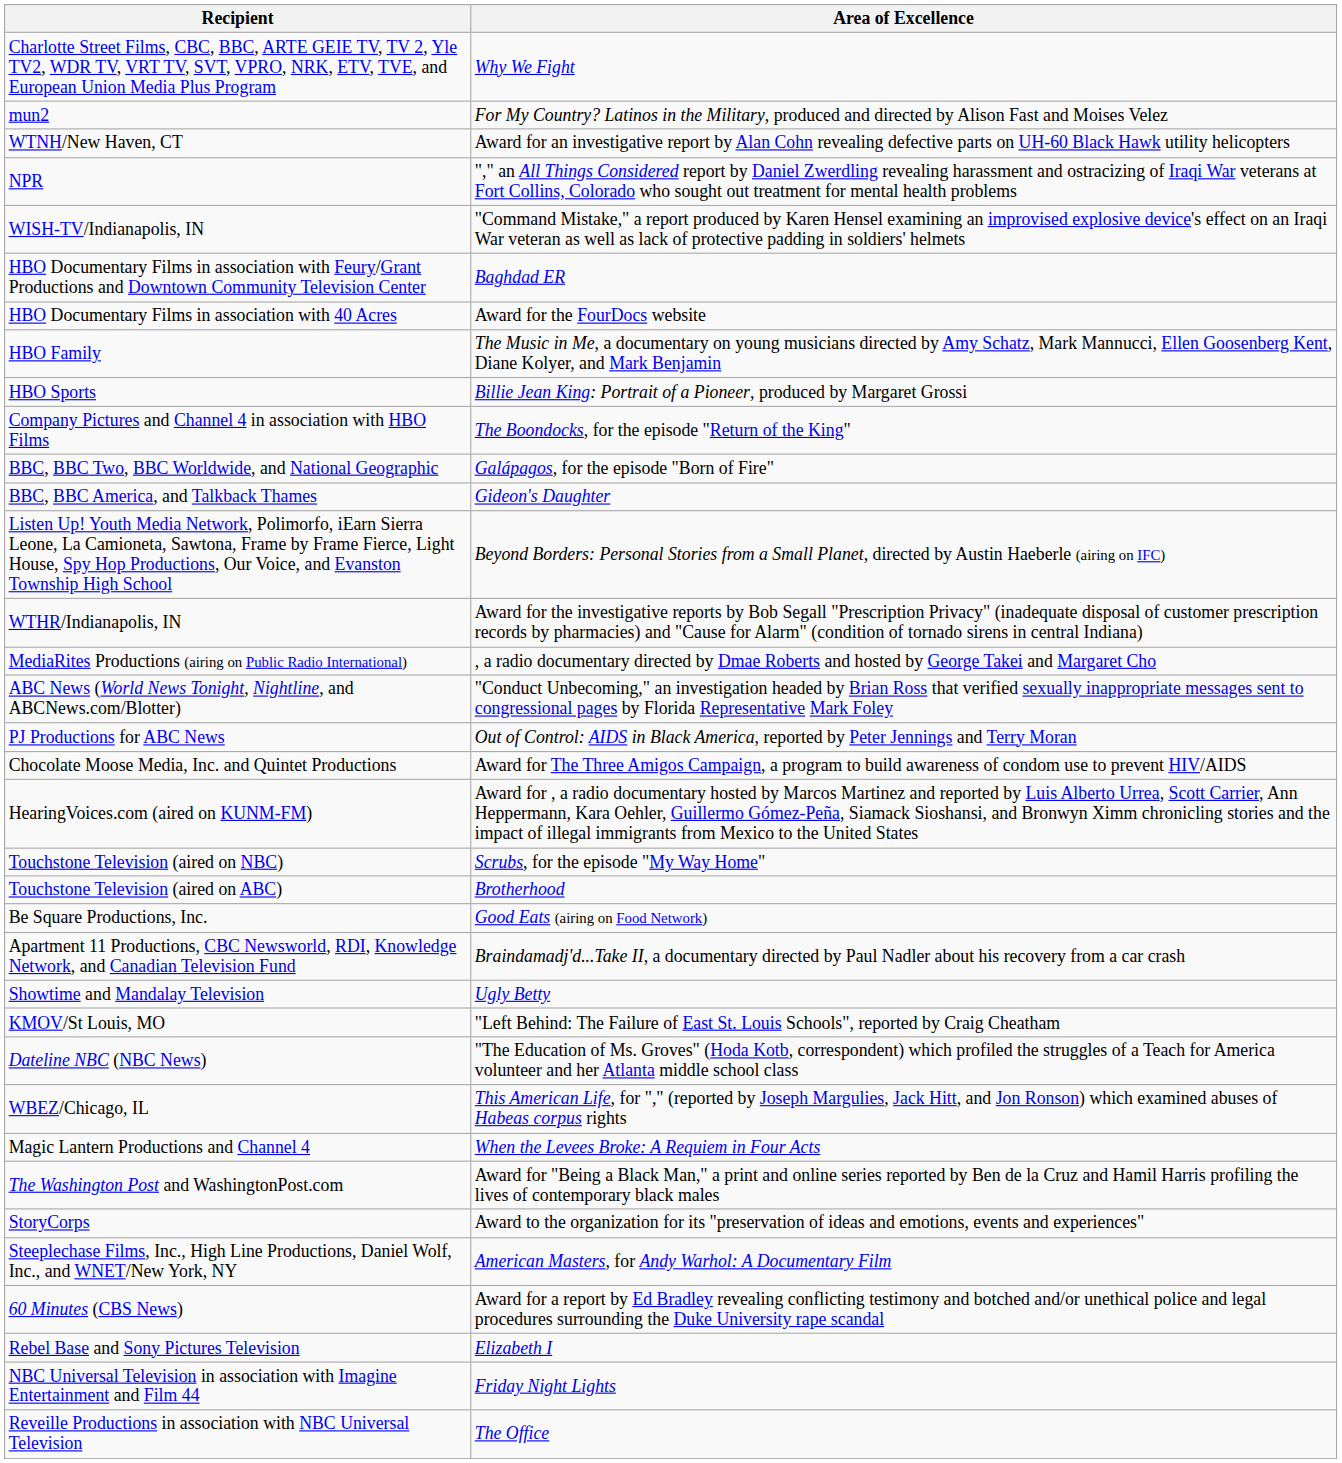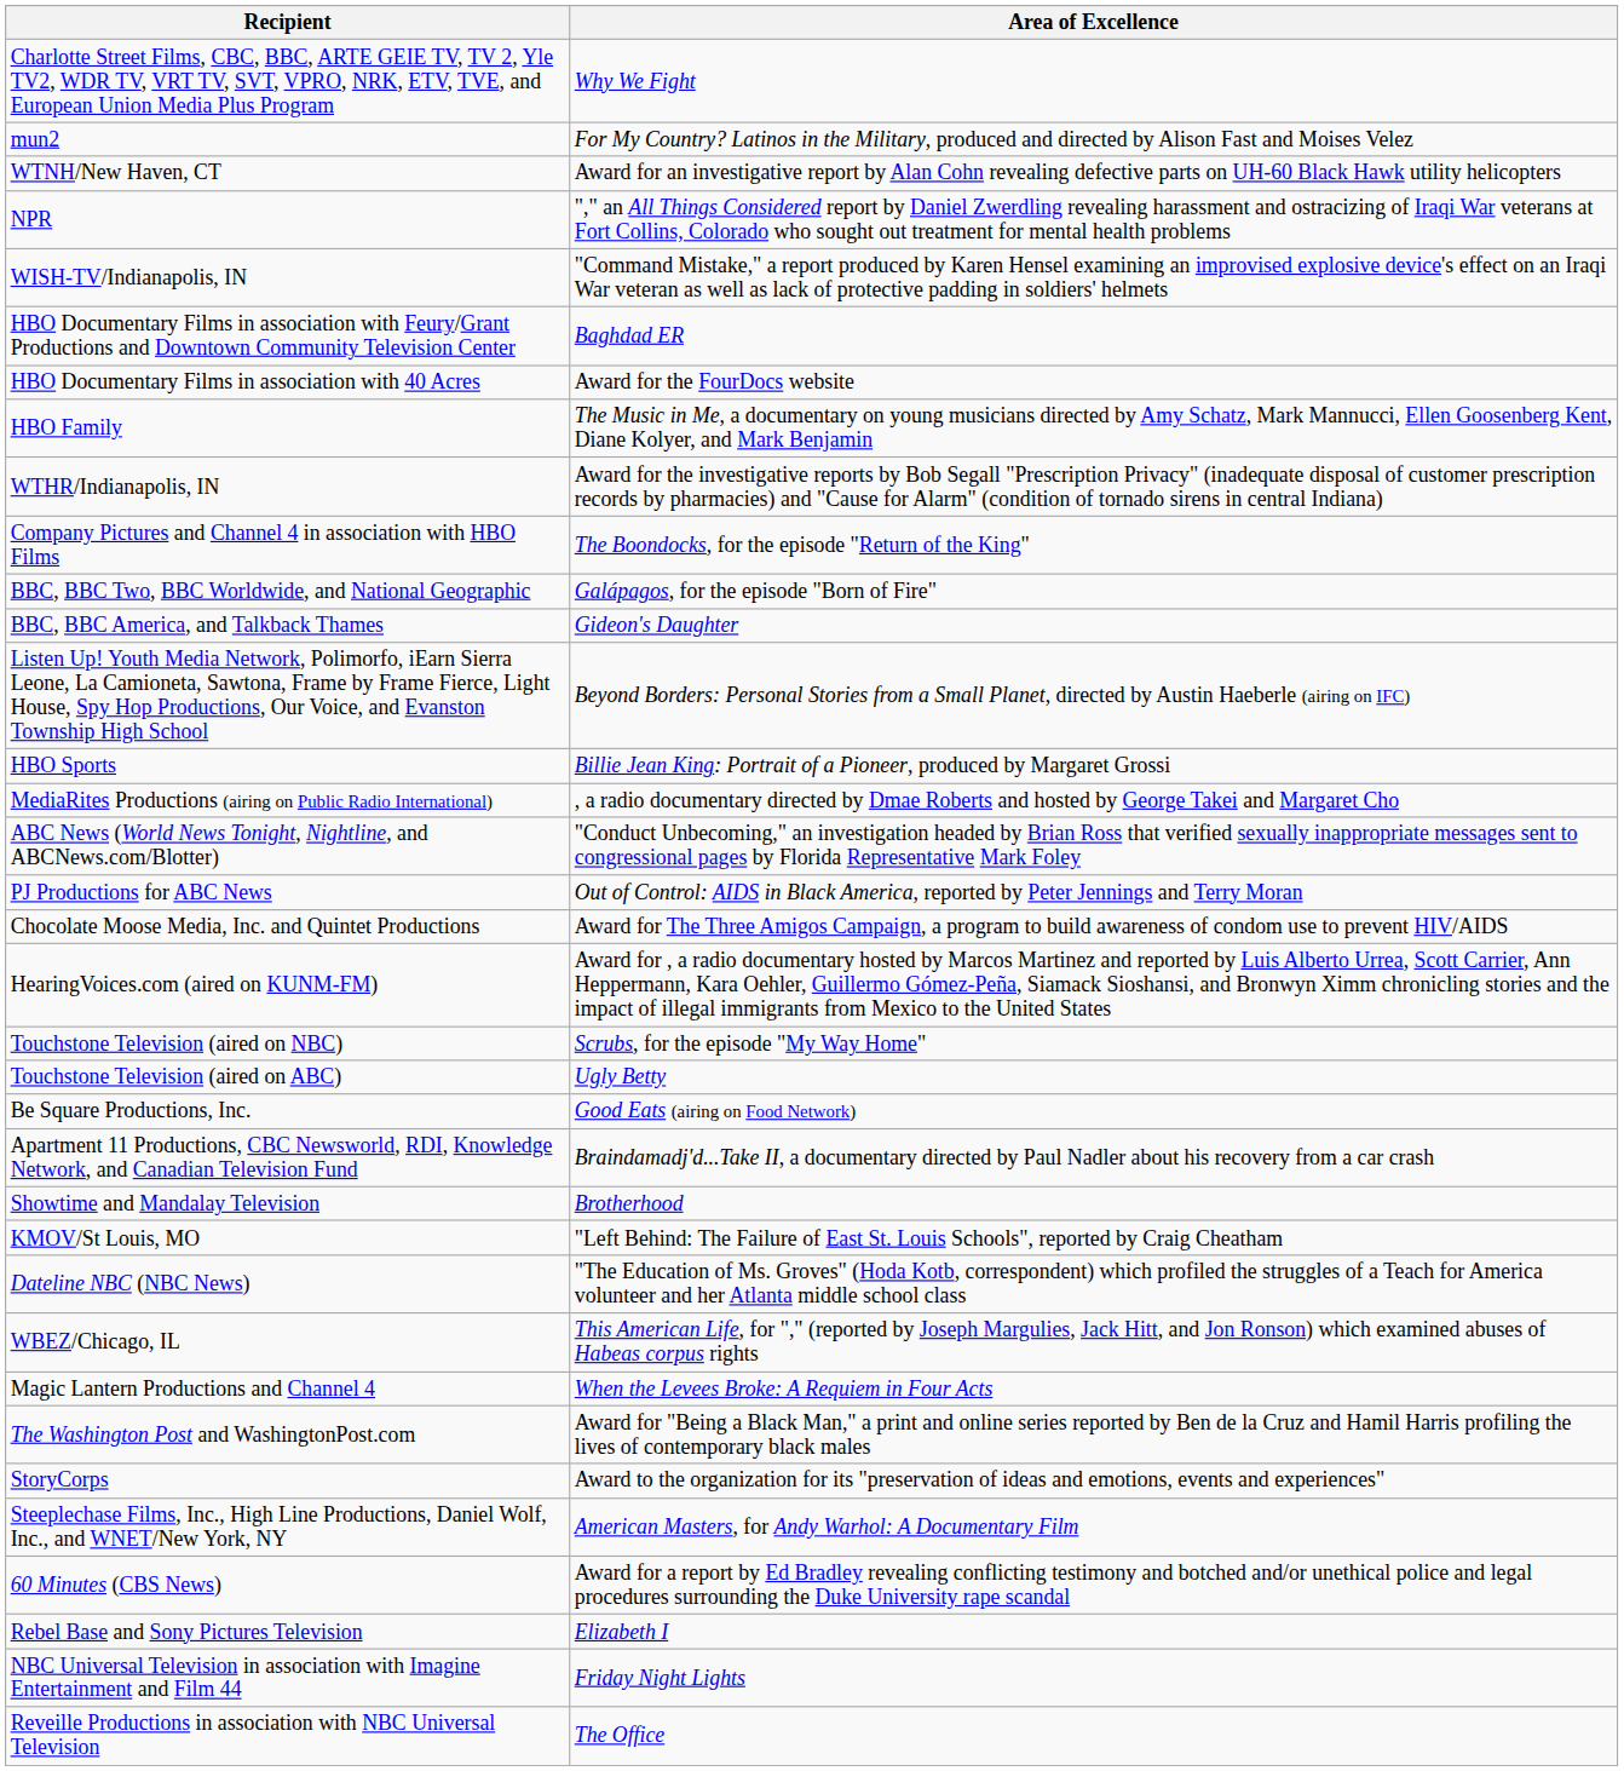 <table class="wikitable" style="width:95%">
 <tr bgcolor="#CCCCCC">
 <th width=35%>Recipient</th>
 <th width=65%>Area of Excellence</th>
 </tr>
 <tr>
 <td><a href='#'>Charlotte Street Films</a>, <a href='#'>CBC</a>, <a href='#'>BBC</a>, <a href='#'>ARTE GEIE TV</a>, <a href='#'>TV 2</a>, <a href='#'>Yle TV2</a>, <a href='#'>WDR TV</a>, <a href='#'>VRT TV</a>, <a href='#'>SVT</a>, <a href='#'>VPRO</a>, <a href='#'>NRK</a>, <a href='#'>ETV</a>, <a href='#'>TVE</a>, and <a href='#'>European Union Media Plus Program</a></td>
 <td><em><a href='#'>Why We Fight</a></em></td>
 </tr>
 <tr>
 <td><a href='#'>mun2</a></td>
 <td><em>For My Country? Latinos in the Military</em>, produced and directed by Alison Fast and Moises Velez</td>
 </tr>
 <tr>
 <td><a href='#'>WTNH</a>/New Haven, CT</td>
 <td>Award for an investigative report by <a href='#'>Alan Cohn</a> revealing defective parts on <a href='#'>UH-60 Black Hawk</a> utility helicopters</td>
 </tr>
 <tr>
 <td><a href='#'>NPR</a></td>
 <td>"," an <em><a href='#'>All Things Considered</a></em> report by <a href='#'>Daniel Zwerdling</a> revealing harassment and ostracizing of <a href='#'>Iraqi War</a> veterans at <a href='#'>Fort Collins, Colorado</a> who sought out treatment for mental health problems</td>
 </tr>
 <tr>
 <td><a href='#'>WISH-TV</a>/Indianapolis, IN</td>
 <td>"Command Mistake," a report produced by Karen Hensel examining an <a href='#'>improvised explosive device</a>'s effect on an Iraqi War veteran as well as lack of protective padding in soldiers' helmets</td>
 </tr>
 <tr>
 <td><a href='#'>HBO</a> Documentary Films in association with <a href='#'>Feury</a>/<a href='#'>Grant</a> Productions and <a href='#'>Downtown Community Television Center</a></td>
 <td><em><a href='#'>Baghdad ER</a></em></td>
 </tr>
 <tr>
 <td><a href='#'>HBO</a> Documentary Films in association with <a href='#'>40 Acres</a></td>
 <td>Award for the <a href='#'>FourDocs</a> website</td>
 </tr>
 <tr>
 <td><a href='#'>HBO Family</a></td>
 <td><em>The Music in Me</em>, a documentary on young musicians directed by <a href='#'>Amy Schatz</a>, Mark Mannucci, <a href='#'>Ellen Goosenberg Kent</a>, Diane Kolyer, and <a href='#'>Mark Benjamin</a></td>
 </tr>
 <tr>
-<td><a href='#'>HBO Sports</a></td>
-<td><em><a href='#'>Billie Jean King</a>: Portrait of a Pioneer</em>, produced by Margaret Grossi</td>
+<td><a href='#'>WTHR</a>/Indianapolis, IN</td>
+<td>Award for the investigative reports by Bob Segall "Prescription Privacy" (inadequate disposal of customer prescription records by pharmacies) and "Cause for Alarm" (condition of tornado sirens in central Indiana)</td>
 </tr>
 <tr>
 <td><a href='#'>Company Pictures</a> and <a href='#'>Channel 4</a> in association with <a href='#'>HBO Films</a></td>
 <td><em><a href='#'>The Boondocks</a></em>, for the episode "<a href='#'>Return of the King</a>"</td>
 </tr>
 <tr>
 <td><a href='#'>BBC</a>, <a href='#'>BBC Two</a>, <a href='#'>BBC Worldwide</a>, and <a href='#'>National Geographic</a></td>
 <td><em><a href='#'>Galápagos</a></em>, for the episode "Born of Fire"</td>
 </tr>
 <tr>
 <td><a href='#'>BBC</a>, <a href='#'>BBC America</a>, and <a href='#'>Talkback Thames</a></td>
 <td><em><a href='#'>Gideon's Daughter</a></em></td>
 </tr>
 <tr>
 <td><a href='#'>Listen Up! Youth Media Network</a>, Polimorfo, iEarn Sierra Leone, La Camioneta, Sawtona, Frame by Frame Fierce, Light House, <a href='#'>Spy Hop Productions</a>, Our Voice, and <a href='#'>Evanston Township High School</a></td>
 <td><em>Beyond Borders: Personal Stories from a Small Planet</em>, directed by Austin Haeberle <small>(airing on <a href='#'>IFC</a>)</small></td>
 </tr>
 <tr>
-<td><a href='#'>WTHR</a>/Indianapolis, IN</td>
-<td>Award for the investigative reports by Bob Segall "Prescription Privacy" (inadequate disposal of customer prescription records by pharmacies) and "Cause for Alarm" (condition of tornado sirens in central Indiana)</td>
+<td><a href='#'>HBO Sports</a></td>
+<td><em><a href='#'>Billie Jean King</a>: Portrait of a Pioneer</em>, produced by Margaret Grossi</td>
 </tr>
 <tr>
 <td><a href='#'>MediaRites</a> Productions <small>(airing on <a href='#'>Public Radio International</a>)</small></td>
 <td><em></em>, a radio documentary directed by <a href='#'>Dmae Roberts</a> and hosted by <a href='#'>George Takei</a> and <a href='#'>Margaret Cho</a></td>
 </tr>
 <tr>
 <td><a href='#'>ABC News</a> (<em><a href='#'>World News Tonight</a></em>, <em><a href='#'>Nightline</a></em>, and ABCNews.com/Blotter)</td>
 <td>"Conduct Unbecoming," an investigation headed by <a href='#'>Brian Ross</a> that verified <a href='#'>sexually inappropriate messages sent to congressional pages</a> by Florida <a href='#'>Representative</a> <a href='#'>Mark Foley</a></td>
 </tr>
 <tr>
 <td><a href='#'>PJ Productions</a> for <a href='#'>ABC News</a></td>
 <td><em>Out of Control: <a href='#'>AIDS</a> in Black America</em>, reported by <a href='#'>Peter Jennings</a> and <a href='#'>Terry Moran</a></td>
 </tr>
 <tr>
 <td>Chocolate Moose Media, Inc. and Quintet Productions</td>
 <td>Award for <a href='#'>The Three Amigos Campaign</a>, a program to build awareness of condom use to prevent <a href='#'>HIV</a>/AIDS</td>
 </tr>
 <tr>
 <td>HearingVoices.com (aired on <a href='#'>KUNM-FM</a>)</td>
 <td>Award for <em></em>, a radio documentary hosted by Marcos Martinez and reported by <a href='#'>Luis Alberto Urrea</a>, <a href='#'>Scott Carrier</a>, Ann Heppermann, Kara Oehler, <a href='#'>Guillermo Gómez-Peña</a>, Siamack Sioshansi, and Bronwyn Ximm chronicling stories and the impact of illegal immigrants from Mexico to the United States</td>
 </tr>
 <tr>
 <td><a href='#'>Touchstone Television</a> (aired on <a href='#'>NBC</a>)</td>
 <td><em><a href='#'>Scrubs</a></em>, for the episode "<a href='#'>My Way Home</a>"</td>
 </tr>
 <tr>
 <td><a href='#'>Touchstone Television</a> (aired on <a href='#'>ABC</a>)</td>
-<td><em><a href='#'>Brotherhood</a></em></td>
+<td><em><a href='#'>Ugly Betty</a></em></td>
 </tr>
 <tr>
 <td>Be Square Productions, Inc.</td>
 <td><em><a href='#'>Good Eats</a></em> <small>(airing on <a href='#'>Food Network</a>)</small></td>
 </tr>
 <tr>
 <td>Apartment 11 Productions, <a href='#'>CBC Newsworld</a>, <a href='#'>RDI</a>, <a href='#'>Knowledge Network</a>, and <a href='#'>Canadian Television Fund</a></td>
 <td><em>Braindamadj'd...Take II</em>, a documentary directed by Paul Nadler about his recovery from a car crash</td>
 </tr>
 <tr>
 <td><a href='#'>Showtime</a> and <a href='#'>Mandalay Television</a></td>
-<td><em><a href='#'>Ugly Betty</a></em></td>
+<td><em><a href='#'>Brotherhood</a></em></td>
 </tr>
 <tr>
 <td><a href='#'>KMOV</a>/St Louis, MO</td>
 <td>"Left Behind: The Failure of <a href='#'>East St. Louis</a> Schools", reported by Craig Cheatham</td>
 </tr>
 <tr>
 <td><em><a href='#'>Dateline NBC</a></em> (<a href='#'>NBC News</a>)</td>
 <td>"The Education of Ms. Groves" (<a href='#'>Hoda Kotb</a>, correspondent) which profiled the struggles of a Teach for America volunteer and her <a href='#'>Atlanta</a> middle school class</td>
 </tr>
 <tr>
 <td><a href='#'>WBEZ</a>/Chicago, IL</td>
 <td><em><a href='#'>This American Life</a></em>, for "," (reported by <a href='#'>Joseph Margulies</a>, <a href='#'>Jack Hitt</a>, and <a href='#'>Jon Ronson</a>) which examined abuses of <em><a href='#'>Habeas corpus</a></em> rights</td>
 </tr>
 <tr>
 <td>Magic Lantern Productions and <a href='#'>Channel 4</a></td>
 <td><em><a href='#'>When the Levees Broke: A Requiem in Four Acts</a></em></td>
 </tr>
 <tr>
 <td><em><a href='#'>The Washington Post</a></em> and WashingtonPost.com</td>
 <td>Award for "Being a Black Man," a print and online series reported by Ben de la Cruz and Hamil Harris profiling the lives of contemporary black males</td>
 </tr>
 <tr>
 <td><a href='#'>StoryCorps</a></td>
 <td>Award to the organization for its "preservation of ideas and emotions, events and experiences"</td>
 </tr>
 <tr>
 <td><a href='#'>Steeplechase Films</a>, Inc., High Line Productions, Daniel Wolf, Inc., and <a href='#'>WNET</a>/New York, NY</td>
 <td><em><a href='#'>American Masters</a></em>, for <em><a href='#'>Andy Warhol: A Documentary Film</a></em></td>
 </tr>
 <tr>
 <td><em><a href='#'>60 Minutes</a></em> (<a href='#'>CBS News</a>)</td>
 <td>Award for a report by <a href='#'>Ed Bradley</a> revealing conflicting testimony and botched and/or unethical police and legal procedures surrounding the <a href='#'>Duke University rape scandal</a></td>
 </tr>
 <tr>
 <td><a href='#'>Rebel Base</a> and <a href='#'>Sony Pictures Television</a></td>
 <td><em><a href='#'>Elizabeth I</a></em></td>
 </tr>
 <tr>
 <td><a href='#'>NBC Universal Television</a> in association with <a href='#'>Imagine Entertainment</a> and <a href='#'>Film 44</a></td>
 <td><em><a href='#'>Friday Night Lights</a></em></td>
 </tr>
 <tr>
 <td><a href='#'>Reveille Productions</a> in association with <a href='#'>NBC Universal Television</a></td>
 <td><em><a href='#'>The Office</a></em></td>
 </tr>
 </table>
